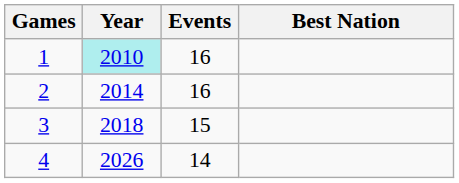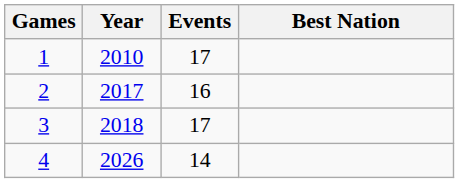 <table class=wikitable>
 <tr>
 <th width=50>Games</th>
 <th width=50>Year</th>
 <th width=50>Events</th>
 <th width=150>Best Nation</th>
 </tr>
 <tr>
 <td align=center><a href='#'>1</a></td>
-<td align=center style="background: paleturquoise;"><a href='#'>2010</a></td>
-<td align=center>16</td>
+<td align=center><a href='#'>2010</a></td>
+<td align=center>17</td>
 <td></td>
 </tr>
 <tr>
 <td align=center><a href='#'>2</a></td>
-<td align=center><a href='#'>2014</a></td>
+<td align=center><a href='#'>2017</a></td>
 <td align=center>16</td>
 <td></td>
 </tr>
 <tr>
 <td align=center><a href='#'>3</a></td>
 <td align=center><a href='#'>2018</a></td>
-<td align=center>15</td>
+<td align=center>17</td>
 <td></td>
 </tr>
 <tr>
 <td align=center><a href='#'>4</a></td>
 <td align=center><a href='#'>2026</a></td>
 <td align=center>14</td>
 <td></td>
 </tr>
 </table>
